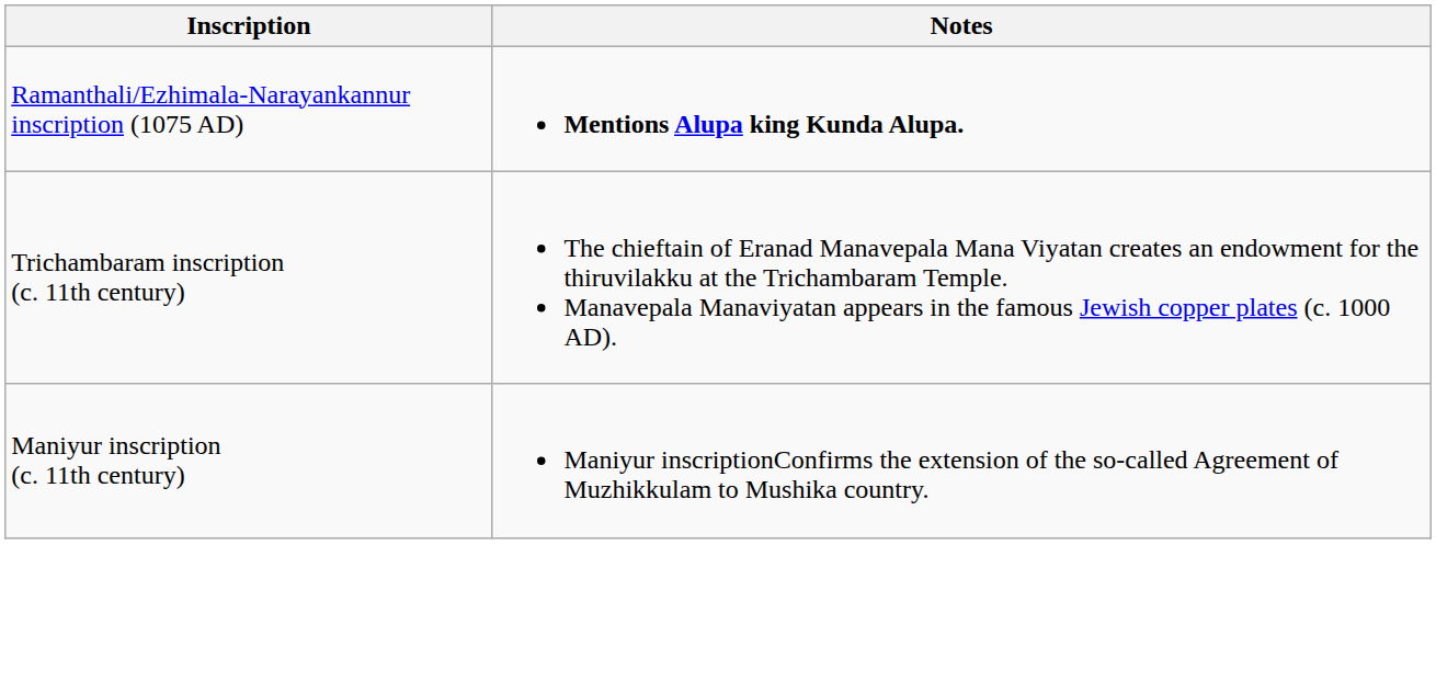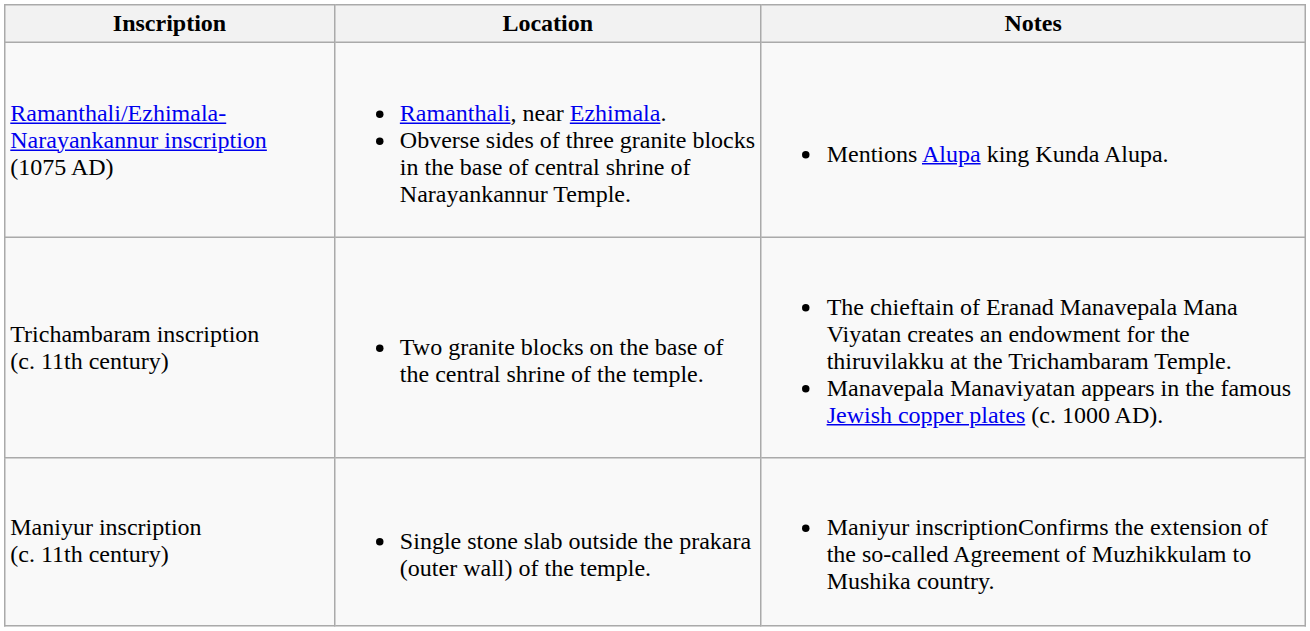 <table class="wikitable">
 <tr>
 <th>Inscription</th>
+<th>Location</th>
 <th>Notes</th>
 </tr>
 <tr>
 <td><a href='#'>Ramanthali/Ezhimala-Narayankannur inscription</a> (1075 AD)</td>
-<td><strong><br><ul><li>Mentions <a href='#'>Alupa</a> king Kunda Alupa.</li></ul></strong></td>
+<td><br><ul><li><a href='#'>Ramanthali</a>, near <a href='#'>Ezhimala</a>.</li><li>Obverse sides of three granite blocks in the base of central shrine of Narayankannur Temple.</li></ul></td>
+<td><br><ul><li>Mentions <a href='#'>Alupa</a> king Kunda Alupa.</li></ul></td>
 </tr>
 <tr>
 <td>Trichambaram inscription<br>(c. 11th century)</td>
+<td><br><ul><li>Two granite blocks on the base of the central shrine of the temple.</li></ul></td>
 <td><br><ul><li>The chieftain of Eranad Manavepala Mana Viyatan creates an endowment for the thiruvilakku at the Trichambaram Temple.</li><li>Manavepala Manaviyatan appears in the famous <a href='#'>Jewish copper plates</a> (c. 1000 AD).</li></ul></td>
 </tr>
 <tr>
 <td>Maniyur inscription<br>(c. 11th century)</td>
+<td><br><ul><li>Single stone slab outside the prakara (outer wall) of the temple.</li></ul></td>
 <td><br><ul><li>Maniyur inscriptionConfirms the extension of the so-called Agreement of Muzhikkulam to Mushika country.</li></ul></td>
 </tr>
 </table>
